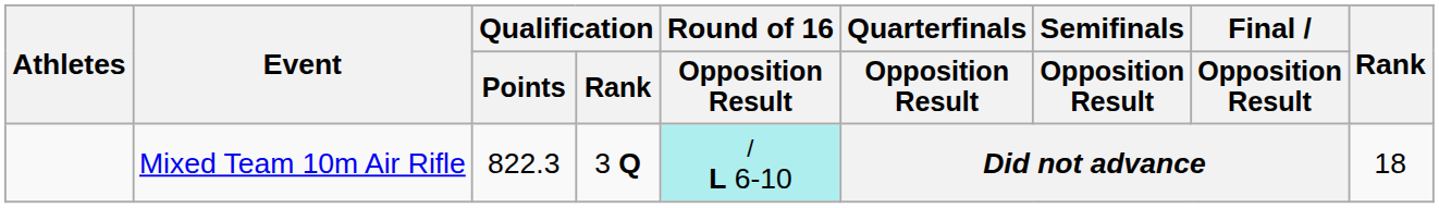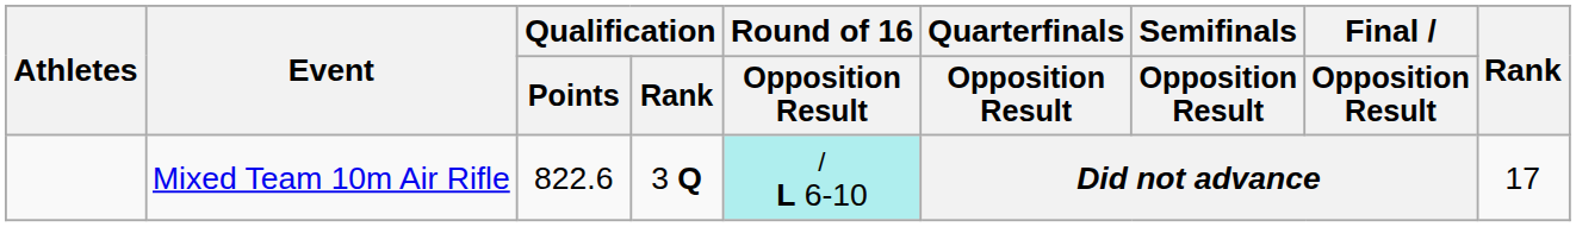 <table class="wikitable" style="font-size:90%;">
 <tr>
 <th rowspan=2>Athletes</th>
 <th rowspan=2>Event</th>
 <th colspan=2>Qualification</th>
 <th>Round of 16</th>
 <th>Quarterfinals</th>
 <th>Semifinals</th>
 <th>Final / </th>
 <th rowspan=2>Rank</th>
 </tr>
 <tr style="font-size:95%">
 <th>Points</th>
 <th>Rank</th>
 <th>Opposition<br>Result</th>
 <th>Opposition<br>Result</th>
 <th>Opposition<br>Result</th>
 <th>Opposition<br>Result</th>
 </tr>
 <tr align="center">
 <td align=left> <br> </td>
 <td align=left><a href='#'>Mixed Team 10m Air Rifle</a></td>
-<td>822.3</td>
+<td>822.6</td>
 <td>3 <strong>Q</strong></td>
 <td style="background: paleturquoise;"><small>/</small> <br> <strong>L</strong> 6-10</td>
 <th colspan="3"><em>Did not advance</em></th>
-<td>18</td>
+<td>17</td>
 </tr>
 </table>
